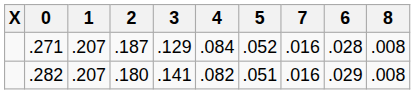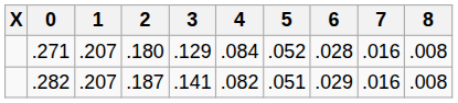 <table class="wikitable">
 <tr>
 <th>X</th>
 <th>0</th>
 <th>1</th>
 <th>2</th>
 <th>3</th>
 <th>4</th>
 <th>5</th>
+<th>6</th>
 <th>7</th>
-<th>6</th>
 <th>8</th>
 </tr>
 <tr>
 <td></td>
 <td>.271</td>
 <td>.207</td>
-<td>.187</td>
+<td>.180</td>
 <td>.129</td>
 <td>.084</td>
 <td>.052</td>
+<td>.028</td>
 <td>.016</td>
-<td>.028</td>
 <td>.008</td>
 </tr>
 <tr>
 <td></td>
 <td>.282</td>
 <td>.207</td>
-<td>.180</td>
+<td>.187</td>
 <td>.141</td>
 <td>.082</td>
 <td>.051</td>
+<td>.029</td>
 <td>.016</td>
-<td>.029</td>
 <td>.008</td>
 </tr>
 </table>
